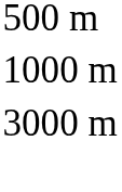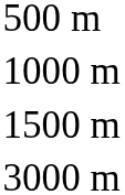 <table>
 <tr>
 <td>500 m</td>
 <td></td>
 <td></td>
 <td></td>
 </tr>
 <tr>
 <td>1000 m</td>
 <td></td>
 <td></td>
 <td></td>
 </tr>
 <tr>
+<td>1500 m</td>
+<td></td>
+<td></td>
+<td></td>
+</tr>
+<tr>
 <td>3000 m</td>
 <td></td>
 <td></td>
 <td></td>
 </tr>
 </table>
